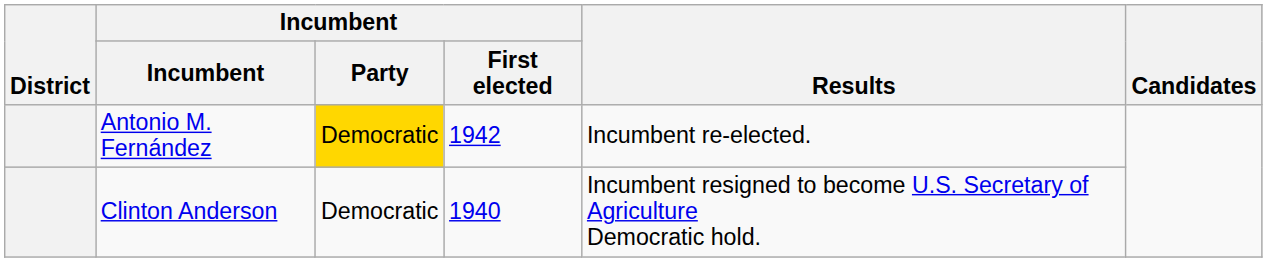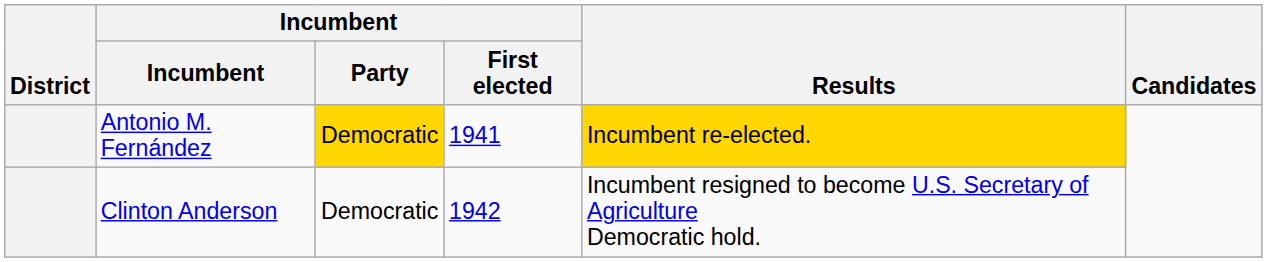 <table class=wikitable>
 <tr valign=bottom>
 <th rowspan=2>District</th>
 <th colspan=3>Incumbent</th>
 <th rowspan=2>Results</th>
 <th rowspan=2>Candidates</th>
 </tr>
 <tr>
 <th>Incumbent</th>
 <th>Party</th>
 <th>First elected</th>
 </tr>
 <tr>
 <th></th>
 <td><a href='#'>Antonio M. Fernández</a></td>
 <td style="background: gold;">Democratic</td>
-<td><a href='#'>1942</a></td>
-<td>Incumbent re-elected.</td>
+<td><a href='#'>1941</a></td>
+<td style="background: gold;">Incumbent re-elected.</td>
 <td rowspan=2 nowrap></td>
 </tr>
 <tr>
 <th></th>
 <td><a href='#'>Clinton Anderson</a></td>
 <td>Democratic</td>
-<td><a href='#'>1940</a></td>
+<td><a href='#'>1942</a></td>
 <td>Incumbent resigned to become <a href='#'>U.S. Secretary of Agriculture</a><br>Democratic hold.</td>
 </tr>
 </table>
